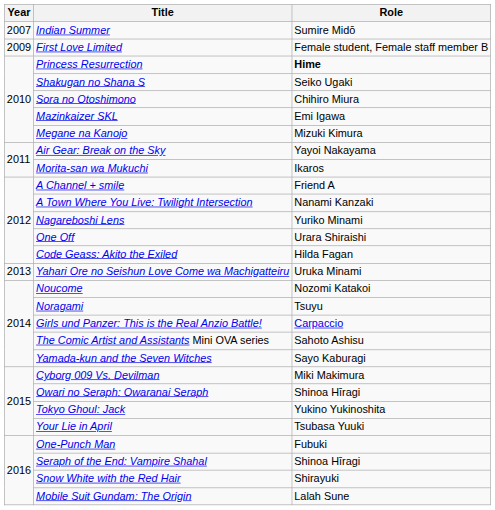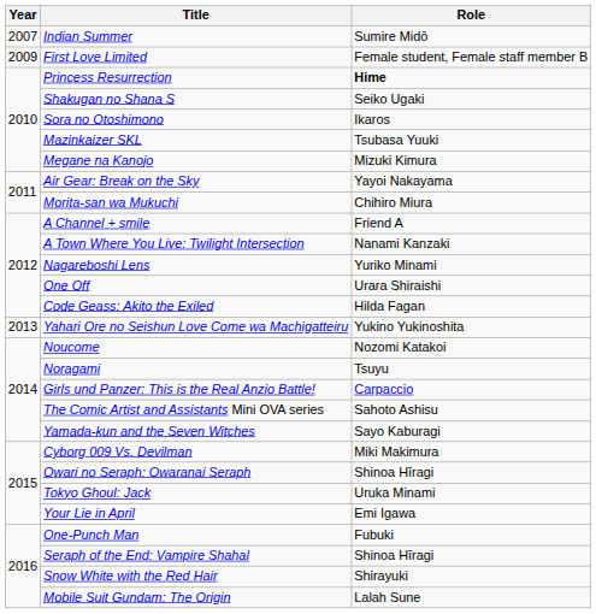 <table class="wikitable">
 <tr>
 <th>Year</th>
 <th>Title</th>
 <th>Role</th>
 </tr>
 <tr>
 <td>2007</td>
 <td><em><a href='#'>Indian Summer</a></em></td>
 <td>Sumire Midō</td>
 </tr>
 <tr>
 <td>2009</td>
 <td><em><a href='#'>First Love Limited</a></em></td>
 <td>Female student, Female staff member B</td>
 </tr>
 <tr>
 <td rowspan="5">2010</td>
 <td><em><a href='#'>Princess Resurrection</a></em></td>
 <td><strong>Hime</strong></td>
 </tr>
 <tr>
 <td><em><a href='#'>Shakugan no Shana S</a></em></td>
 <td>Seiko Ugaki</td>
 </tr>
 <tr>
 <td><em><a href='#'>Sora no Otoshimono</a></em></td>
-<td>Chihiro Miura</td>
+<td>Ikaros</td>
 </tr>
 <tr>
 <td><em><a href='#'>Mazinkaizer SKL</a></em></td>
-<td>Emi Igawa</td>
+<td>Tsubasa Yuuki</td>
 </tr>
 <tr>
 <td><em><a href='#'>Megane na Kanojo</a></em></td>
 <td>Mizuki Kimura</td>
 </tr>
 <tr>
 <td rowspan="2">2011</td>
 <td><em><a href='#'>Air Gear: Break on the Sky</a></em></td>
 <td>Yayoi Nakayama</td>
 </tr>
 <tr>
 <td><em><a href='#'>Morita-san wa Mukuchi</a></em></td>
-<td>Ikaros</td>
+<td>Chihiro Miura</td>
 </tr>
 <tr>
 <td rowspan="5">2012</td>
 <td><em><a href='#'>A Channel + smile</a></em></td>
 <td>Friend A</td>
 </tr>
 <tr>
 <td><em><a href='#'>A Town Where You Live: Twilight Intersection</a></em></td>
 <td>Nanami Kanzaki</td>
 </tr>
 <tr>
 <td><em><a href='#'>Nagareboshi Lens</a></em></td>
 <td>Yuriko Minami</td>
 </tr>
 <tr>
 <td><em><a href='#'>One Off</a></em></td>
 <td>Urara Shiraishi</td>
 </tr>
 <tr>
 <td><em><a href='#'>Code Geass: Akito the Exiled</a></em></td>
 <td>Hilda Fagan</td>
 </tr>
 <tr>
 <td>2013</td>
 <td><em><a href='#'>Yahari Ore no Seishun Love Come wa Machigatteiru</a></em></td>
-<td>Uruka Minami</td>
+<td>Yukino Yukinoshita</td>
 </tr>
 <tr>
 <td rowspan="5">2014</td>
 <td><em><a href='#'>Noucome</a></em></td>
 <td>Nozomi Katakoi</td>
 </tr>
 <tr>
 <td><em><a href='#'>Noragami</a></em></td>
 <td>Tsuyu</td>
 </tr>
 <tr>
 <td><em><a href='#'>Girls und Panzer: This is the Real Anzio Battle!</a></em></td>
 <td><a href='#'>Carpaccio</a></td>
 </tr>
 <tr>
 <td><em><a href='#'>The Comic Artist and Assistants</a></em> Mini OVA series</td>
 <td>Sahoto Ashisu</td>
 </tr>
 <tr>
 <td><em><a href='#'>Yamada-kun and the Seven Witches</a></em></td>
 <td>Sayo Kaburagi</td>
 </tr>
 <tr>
 <td rowspan="4">2015</td>
 <td><em><a href='#'>Cyborg 009 Vs. Devilman</a></em></td>
 <td>Miki Makimura</td>
 </tr>
 <tr>
 <td><em><a href='#'>Owari no Seraph: Owaranai Seraph</a></em></td>
 <td>Shinoa Hīragi</td>
 </tr>
 <tr>
 <td><em><a href='#'>Tokyo Ghoul: Jack</a></em></td>
-<td>Yukino Yukinoshita</td>
+<td>Uruka Minami</td>
 </tr>
 <tr>
 <td><em><a href='#'>Your Lie in April</a></em></td>
-<td>Tsubasa Yuuki</td>
+<td>Emi Igawa</td>
 </tr>
 <tr>
 <td rowspan="4">2016</td>
 <td><em><a href='#'>One-Punch Man</a></em></td>
 <td>Fubuki</td>
 </tr>
 <tr>
 <td><em><a href='#'>Seraph of the End: Vampire Shahal</a></em></td>
 <td>Shinoa Hīragi</td>
 </tr>
 <tr>
 <td><em><a href='#'>Snow White with the Red Hair</a></em></td>
 <td>Shirayuki</td>
 </tr>
 <tr>
 <td><em><a href='#'>Mobile Suit Gundam: The Origin</a></em></td>
 <td>Lalah Sune</td>
 </tr>
 </table>
